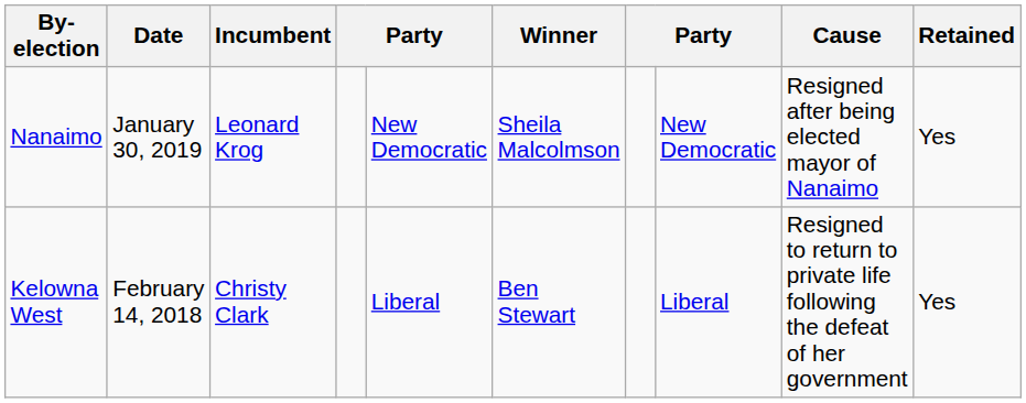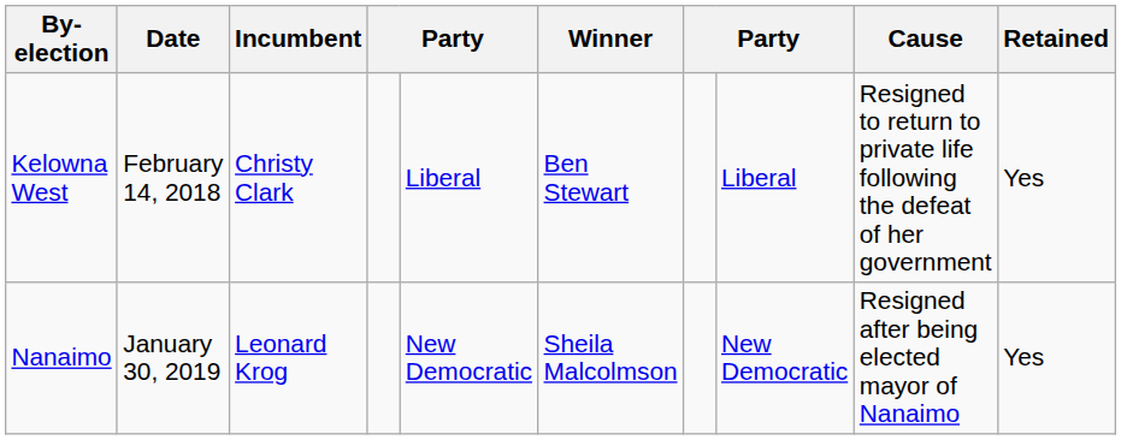 <table class=wikitable style="width:100%">
 <tr>
 <th>By-election</th>
 <th>Date</th>
 <th>Incumbent</th>
 <th colspan=2>Party</th>
 <th>Winner</th>
 <th colspan=2>Party</th>
 <th>Cause</th>
 <th>Retained</th>
+</tr>
+<tr>
+<td><a href='#'>Kelowna West</a></td>
+<td>February 14, 2018</td>
+<td><a href='#'>Christy Clark</a></td>
+<td>   </td>
+<td><a href='#'>Liberal</a></td>
+<td><a href='#'>Ben Stewart</a></td>
+<td>   </td>
+<td><a href='#'>Liberal</a></td>
+<td>Resigned to return to private life following the defeat of her government</td>
+<td>Yes</td>
 </tr>
 <tr>
 <td><a href='#'>Nanaimo</a></td>
 <td>January 30, 2019</td>
 <td><a href='#'>Leonard Krog</a></td>
 <td>   </td>
 <td><a href='#'>New Democratic</a></td>
 <td><a href='#'>Sheila Malcolmson</a></td>
 <td>   </td>
 <td><a href='#'>New Democratic</a></td>
 <td>Resigned after being elected mayor of <a href='#'>Nanaimo</a></td>
 <td>Yes</td>
 </tr>
-<tr>
-<td><a href='#'>Kelowna West</a></td>
-<td>February 14, 2018</td>
-<td><a href='#'>Christy Clark</a></td>
-<td>   </td>
-<td><a href='#'>Liberal</a></td>
-<td><a href='#'>Ben Stewart</a></td>
-<td>   </td>
-<td><a href='#'>Liberal</a></td>
-<td>Resigned to return to private life following the defeat of her government</td>
-<td>Yes</td>
-</tr>
 </table>
